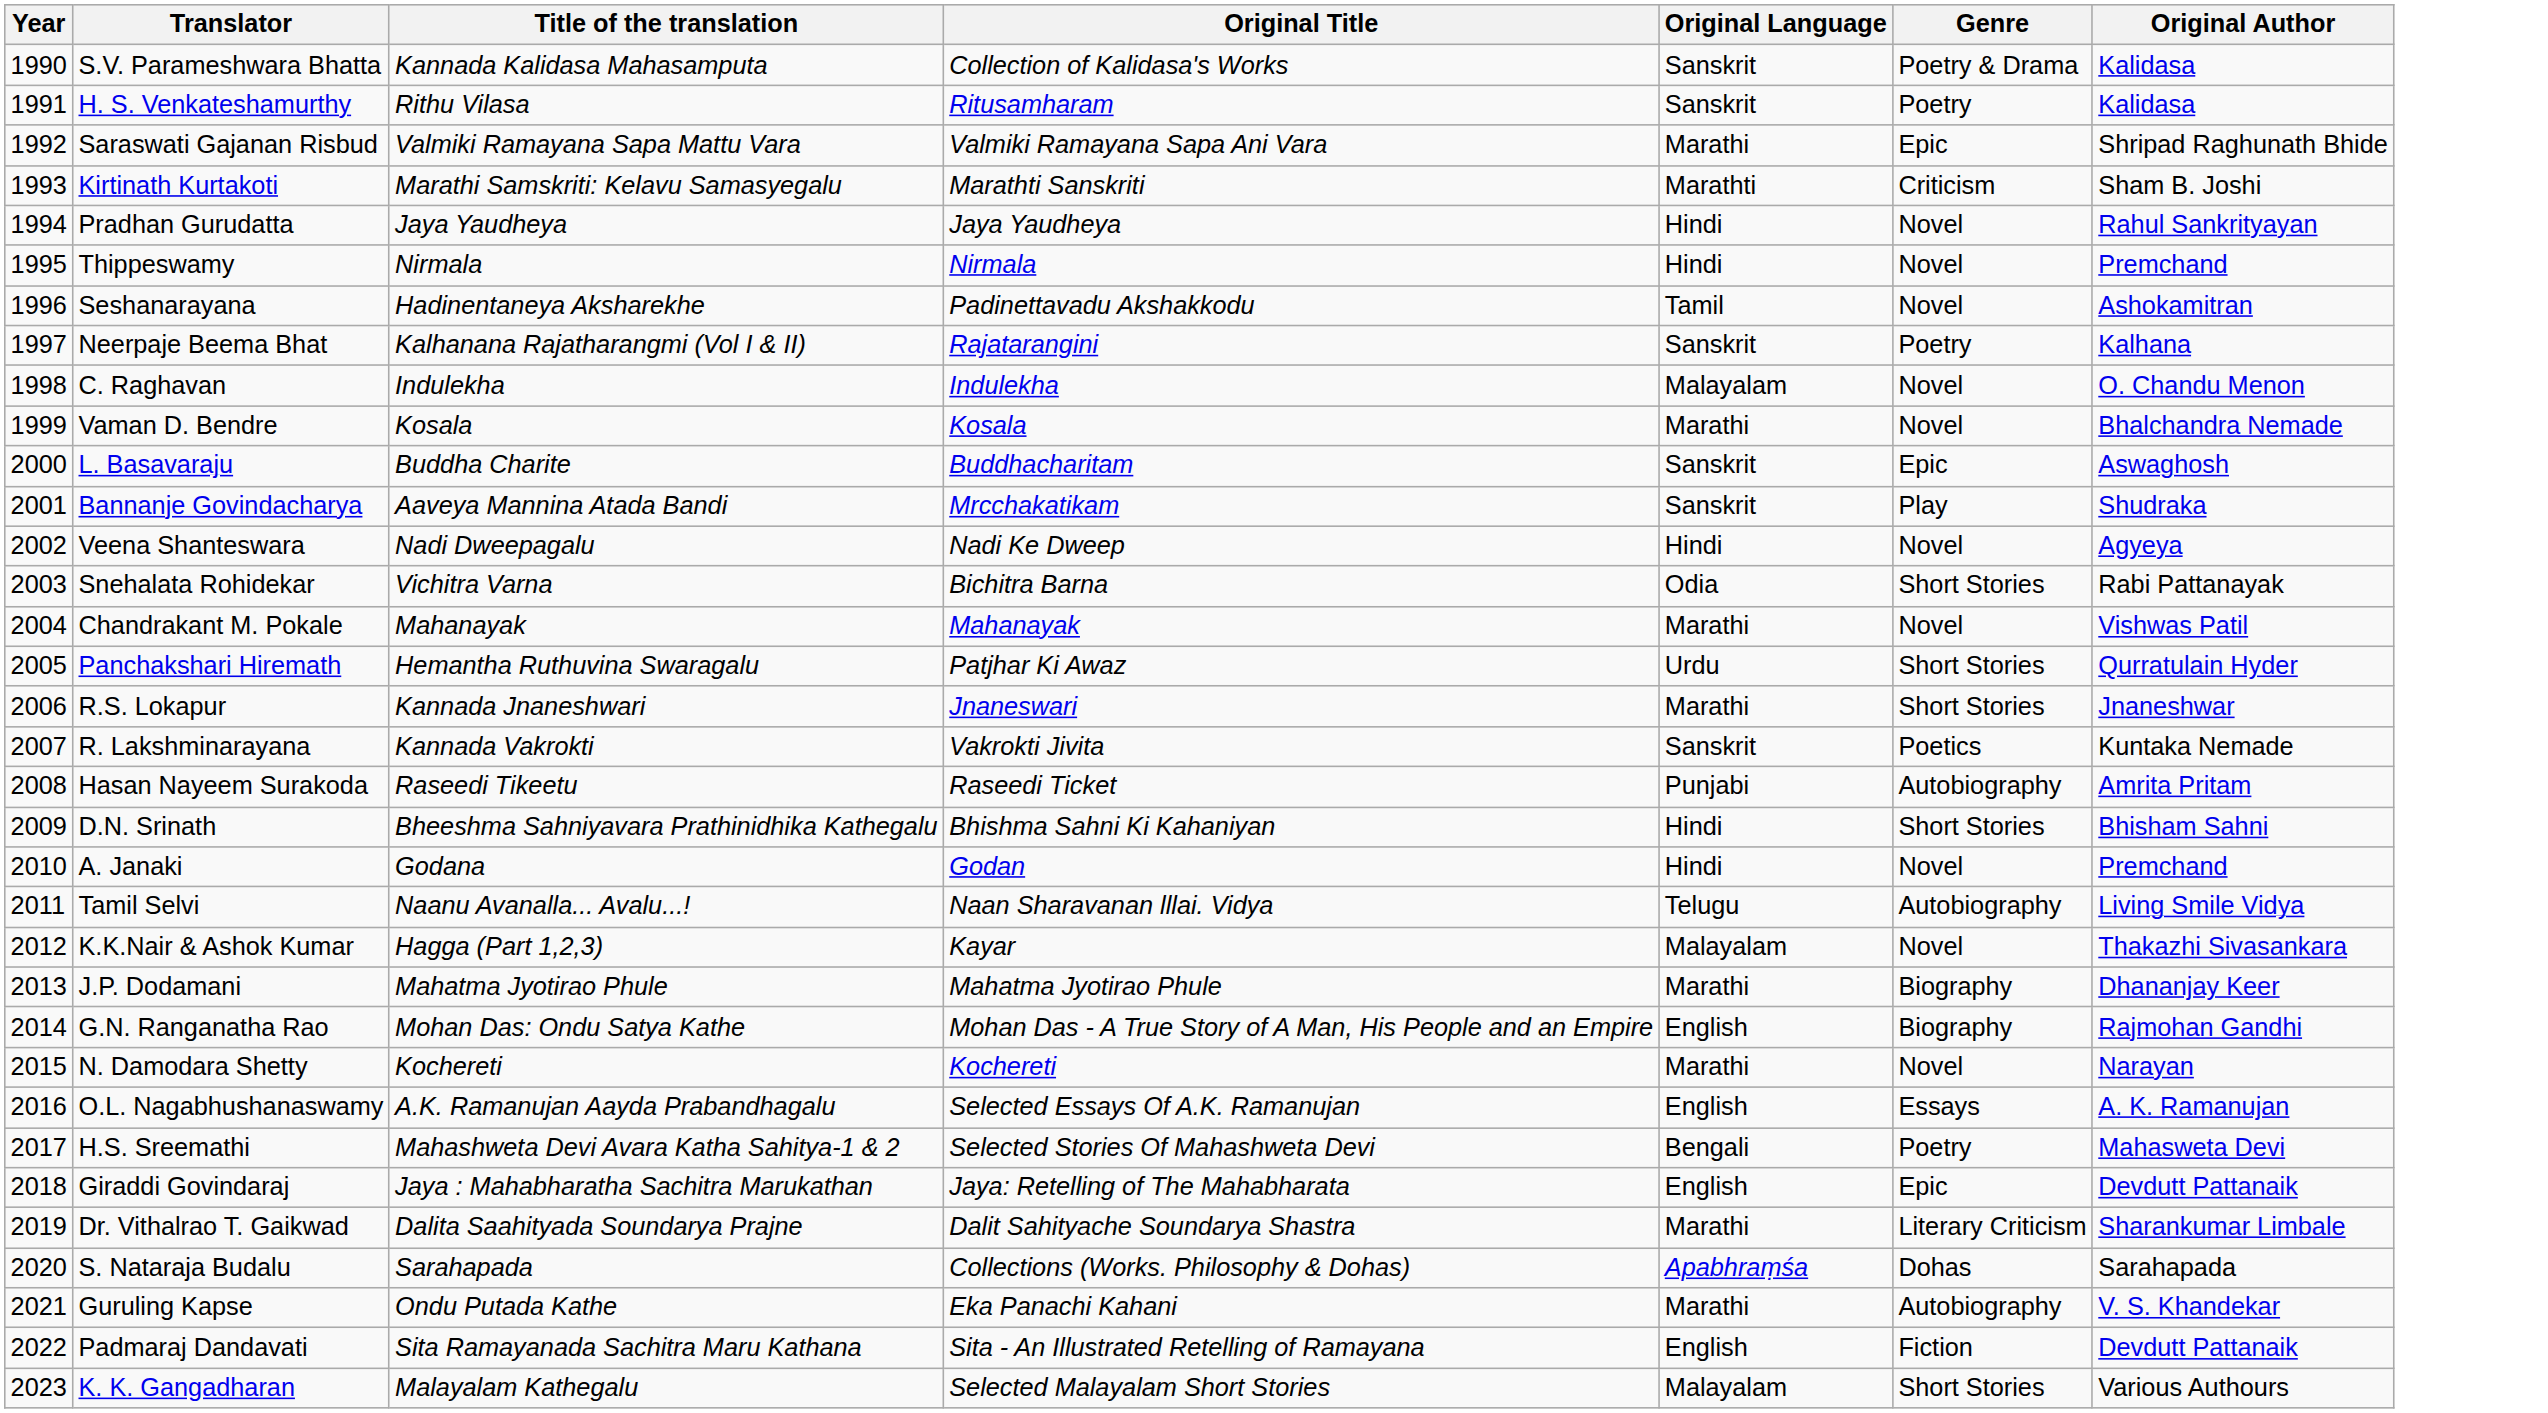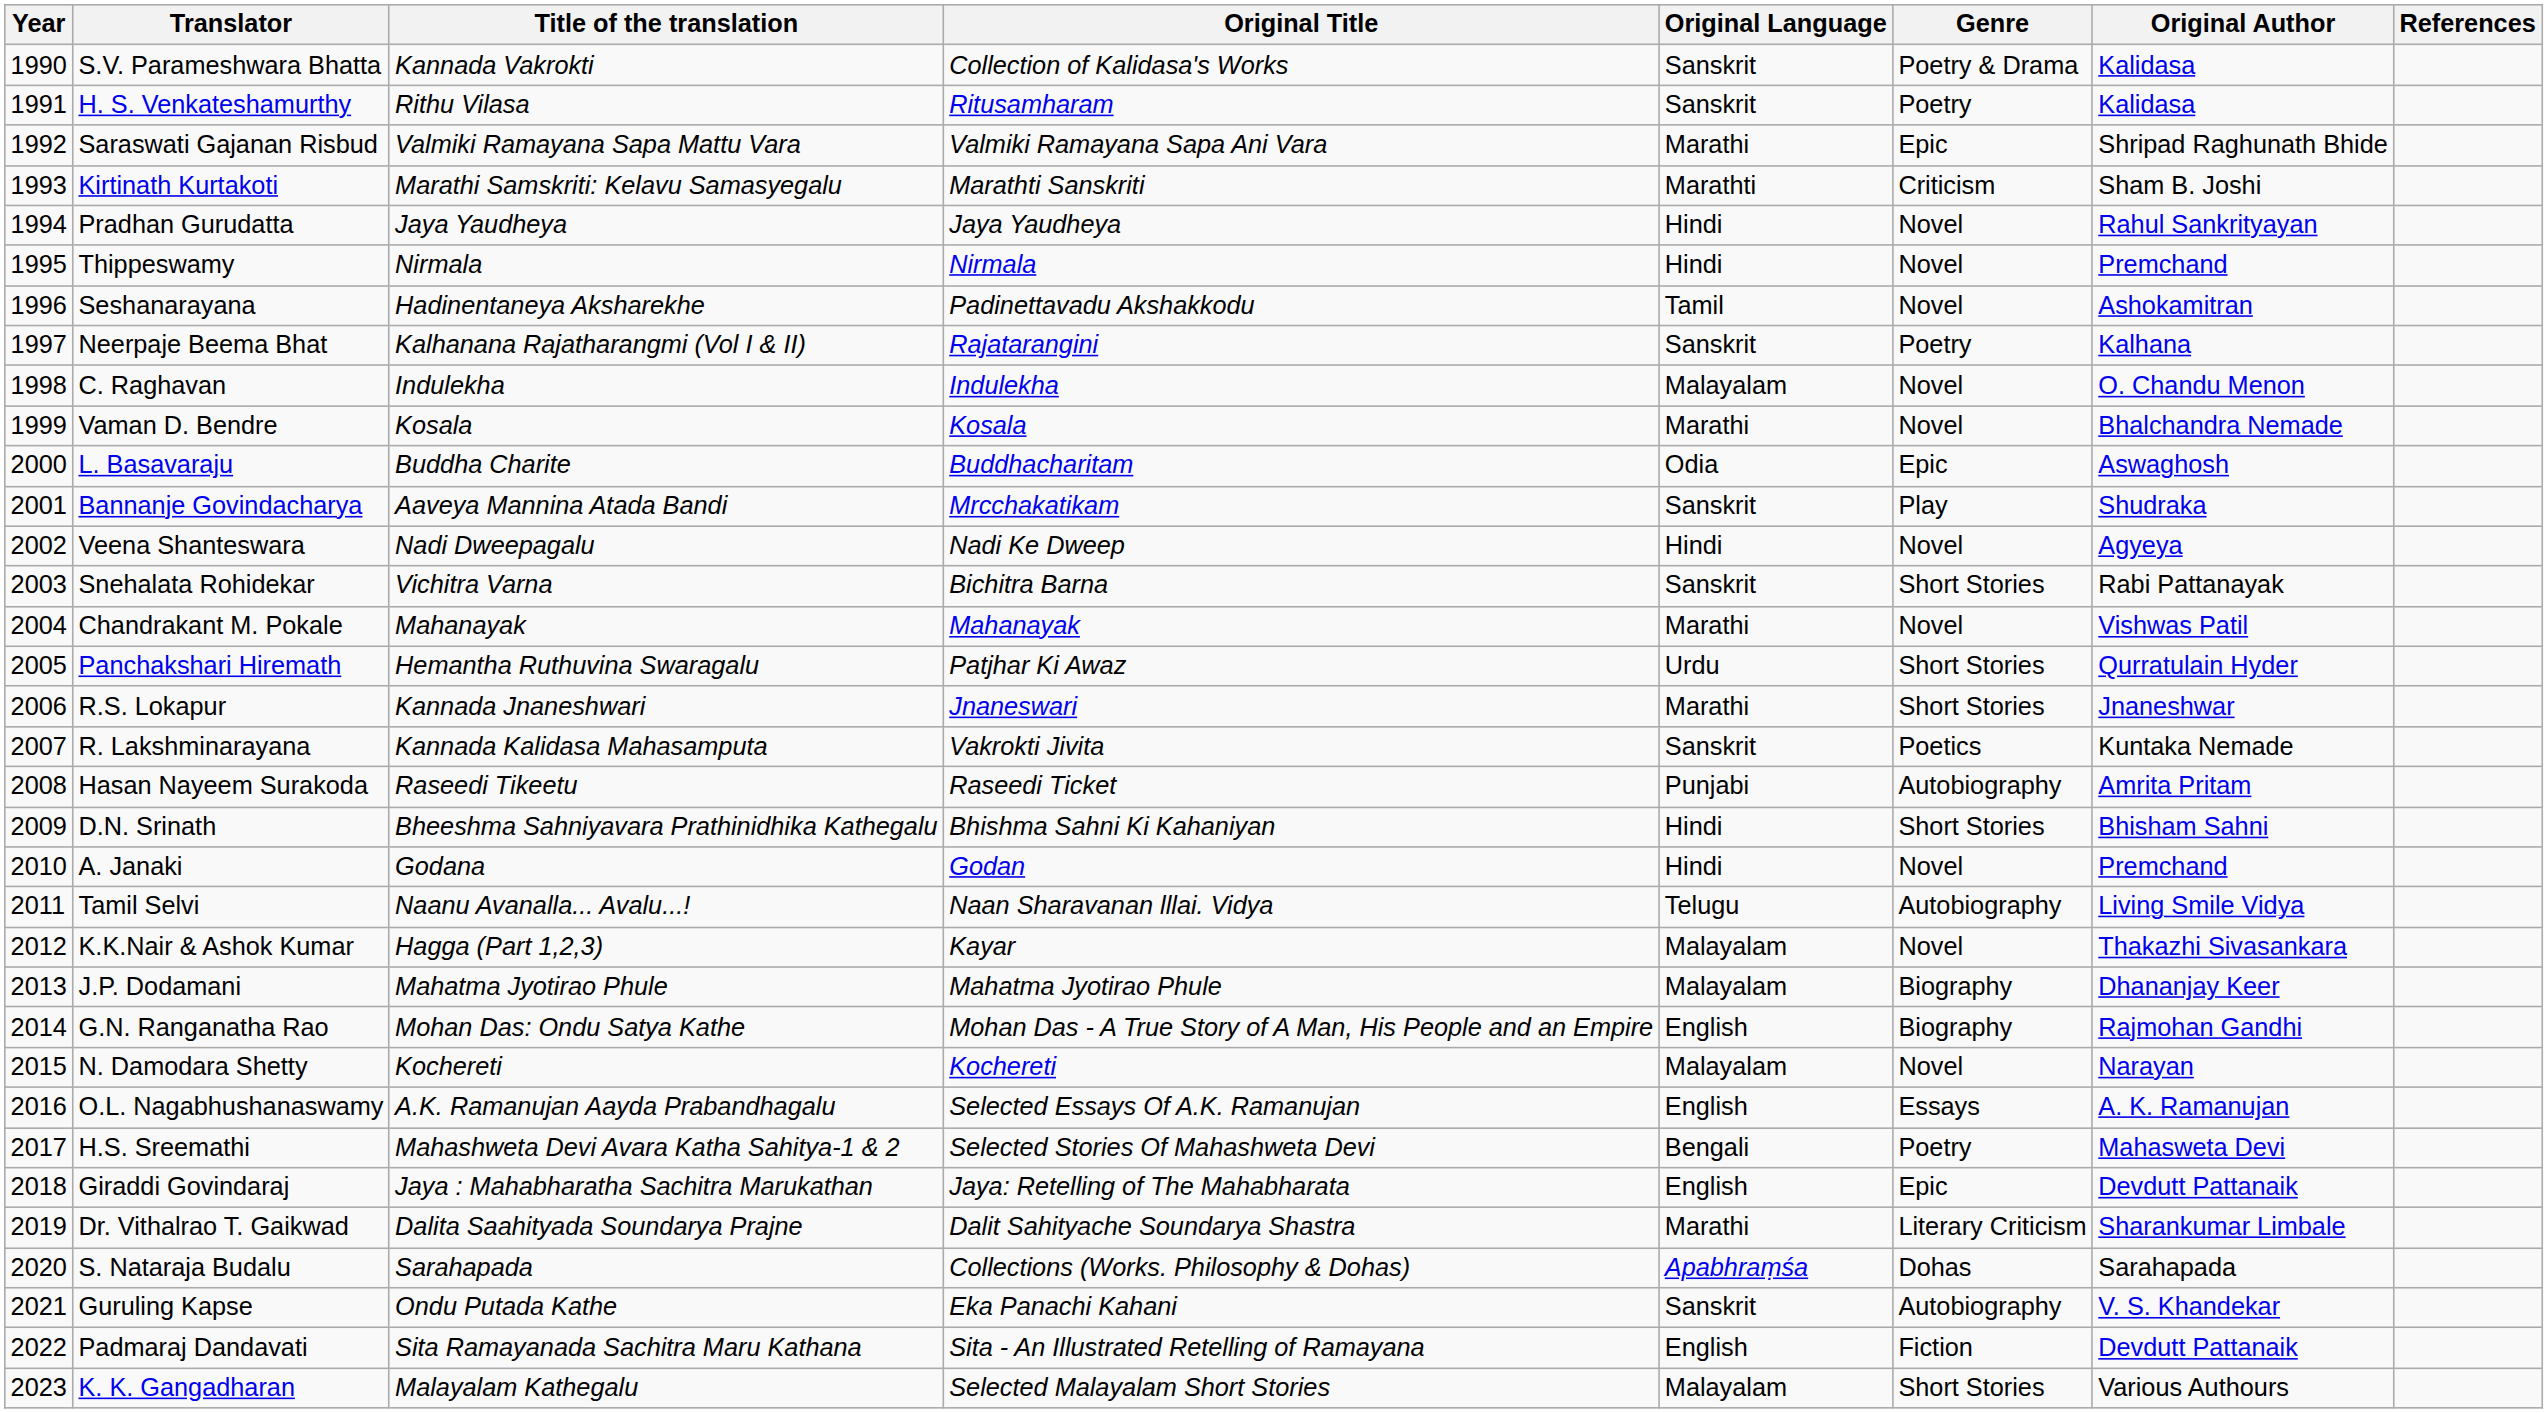 <table class="wikitable sortable">
 <tr>
 <th>Year</th>
 <th>Translator</th>
 <th>Title of the translation</th>
 <th>Original Title</th>
 <th>Original Language</th>
 <th>Genre</th>
 <th>Original Author</th>
+<th class=unsortable>References</th>
 </tr>
 <tr>
 <td>1990</td>
 <td>S.V. Parameshwara Bhatta</td>
-<td><em>Kannada Kalidasa Mahasamputa</em></td>
+<td><em>Kannada Vakrokti</em></td>
 <td><em>Collection of Kalidasa's Works</em></td>
 <td>Sanskrit</td>
 <td>Poetry & Drama</td>
 <td><a href='#'>Kalidasa</a></td>
+<td></td>
 </tr>
 <tr>
 <td>1991</td>
 <td><a href='#'>H. S. Venkateshamurthy</a></td>
 <td><em>Rithu Vilasa</em></td>
 <td><em><a href='#'>Ritusamharam</a></em></td>
 <td>Sanskrit</td>
 <td>Poetry</td>
 <td><a href='#'>Kalidasa</a></td>
+<td></td>
 </tr>
 <tr>
 <td>1992</td>
 <td>Saraswati Gajanan Risbud</td>
 <td><em>Valmiki Ramayana Sapa Mattu Vara</em></td>
 <td><em>Valmiki Ramayana Sapa Ani Vara</em></td>
 <td>Marathi</td>
 <td>Epic</td>
 <td>Shripad Raghunath Bhide</td>
+<td></td>
 </tr>
 <tr>
 <td>1993</td>
 <td><a href='#'>Kirtinath Kurtakoti</a></td>
 <td><em>Marathi Samskriti: Kelavu Samasyegalu</em></td>
 <td><em>Marathti Sanskriti</em></td>
 <td>Marathti</td>
 <td>Criticism</td>
 <td>Sham B. Joshi</td>
+<td></td>
 </tr>
 <tr>
 <td>1994</td>
 <td>Pradhan Gurudatta</td>
 <td><em>Jaya Yaudheya</em></td>
 <td><em>Jaya Yaudheya</em></td>
 <td>Hindi</td>
 <td>Novel</td>
 <td><a href='#'>Rahul Sankrityayan</a></td>
+<td></td>
 </tr>
 <tr>
 <td>1995</td>
 <td>Thippeswamy</td>
 <td><em>Nirmala</em></td>
 <td><em><a href='#'>Nirmala</a></em></td>
 <td>Hindi</td>
 <td>Novel</td>
 <td><a href='#'>Premchand</a></td>
+<td></td>
 </tr>
 <tr>
 <td>1996</td>
 <td>Seshanarayana</td>
 <td><em>Hadinentaneya Aksharekhe</em></td>
 <td><em>Padinettavadu Akshakkodu</em></td>
 <td>Tamil</td>
 <td>Novel</td>
 <td><a href='#'>Ashokamitran</a></td>
+<td></td>
 </tr>
 <tr>
 <td>1997</td>
 <td>Neerpaje Beema Bhat</td>
 <td><em>Kalhanana Rajatharangmi (Vol I & II)</em></td>
 <td><em><a href='#'>Rajatarangini</a></em></td>
 <td>Sanskrit</td>
 <td>Poetry</td>
 <td><a href='#'>Kalhana</a></td>
+<td></td>
 </tr>
 <tr>
 <td>1998</td>
 <td>C. Raghavan</td>
 <td><em>Indulekha</em></td>
 <td><em><a href='#'>Indulekha</a></em></td>
 <td>Malayalam</td>
 <td>Novel</td>
 <td><a href='#'>O. Chandu Menon</a></td>
+<td></td>
 </tr>
 <tr>
 <td>1999</td>
 <td>Vaman D. Bendre</td>
 <td><em>Kosala</em></td>
 <td><em><a href='#'>Kosala</a></em></td>
 <td>Marathi</td>
 <td>Novel</td>
 <td><a href='#'>Bhalchandra Nemade</a></td>
+<td></td>
 </tr>
 <tr>
 <td>2000</td>
 <td><a href='#'>L. Basavaraju</a></td>
 <td><em>Buddha Charite</em></td>
 <td><em><a href='#'>Buddhacharitam</a></em></td>
-<td>Sanskrit</td>
+<td>Odia</td>
 <td>Epic</td>
 <td><a href='#'>Aswaghosh</a></td>
+<td></td>
 </tr>
 <tr>
 <td>2001</td>
 <td><a href='#'>Bannanje Govindacharya</a></td>
 <td><em>Aaveya Mannina Atada Bandi</em></td>
 <td><em><a href='#'>Mrcchakatikam</a></em></td>
 <td>Sanskrit</td>
 <td>Play</td>
 <td><a href='#'>Shudraka</a></td>
+<td></td>
 </tr>
 <tr>
 <td>2002</td>
 <td>Veena Shanteswara</td>
 <td><em>Nadi Dweepagalu</em></td>
 <td><em>Nadi Ke Dweep</em></td>
 <td>Hindi</td>
 <td>Novel</td>
 <td><a href='#'>Agyeya</a></td>
+<td></td>
 </tr>
 <tr>
 <td>2003</td>
 <td>Snehalata Rohidekar</td>
 <td><em>Vichitra Varna</em></td>
 <td><em>Bichitra Barna</em></td>
-<td>Odia</td>
+<td>Sanskrit</td>
 <td>Short Stories</td>
 <td>Rabi Pattanayak</td>
+<td></td>
 </tr>
 <tr>
 <td>2004</td>
 <td>Chandrakant M. Pokale</td>
 <td><em>Mahanayak</em></td>
 <td><em><a href='#'>Mahanayak</a></em></td>
 <td>Marathi</td>
 <td>Novel</td>
 <td><a href='#'>Vishwas Patil</a></td>
+<td></td>
 </tr>
 <tr>
 <td>2005</td>
 <td><a href='#'>Panchakshari Hiremath</a></td>
 <td><em>Hemantha Ruthuvina Swaragalu</em></td>
 <td><em>Patjhar Ki Awaz</em></td>
 <td>Urdu</td>
 <td>Short Stories</td>
 <td><a href='#'>Qurratulain Hyder</a></td>
+<td></td>
 </tr>
 <tr>
 <td>2006</td>
 <td>R.S. Lokapur</td>
 <td><em>Kannada Jnaneshwari</em></td>
 <td><em><a href='#'>Jnaneswari</a></em></td>
 <td>Marathi</td>
 <td>Short Stories</td>
 <td><a href='#'>Jnaneshwar</a></td>
+<td></td>
 </tr>
 <tr>
 <td>2007</td>
 <td>R. Lakshminarayana</td>
-<td><em>Kannada Vakrokti</em></td>
+<td><em>Kannada Kalidasa Mahasamputa</em></td>
 <td><em>Vakrokti Jivita</em></td>
 <td>Sanskrit</td>
 <td>Poetics</td>
 <td>Kuntaka Nemade</td>
+<td></td>
 </tr>
 <tr>
 <td>2008</td>
 <td>Hasan Nayeem Surakoda</td>
 <td><em>Raseedi Tikeetu</em></td>
 <td><em>Raseedi Ticket</em></td>
 <td>Punjabi</td>
 <td>Autobiography</td>
 <td><a href='#'>Amrita Pritam</a></td>
+<td></td>
 </tr>
 <tr>
 <td>2009</td>
 <td>D.N. Srinath</td>
 <td><em>Bheeshma Sahniyavara Prathinidhika Kathegalu</em></td>
 <td><em>Bhishma Sahni Ki Kahaniyan</em></td>
 <td>Hindi</td>
 <td>Short Stories</td>
 <td><a href='#'>Bhisham Sahni</a></td>
+<td></td>
 </tr>
 <tr>
 <td>2010</td>
 <td>A. Janaki</td>
 <td><em>Godana</em></td>
 <td><em><a href='#'>Godan</a></em></td>
 <td>Hindi</td>
 <td>Novel</td>
 <td><a href='#'>Premchand</a></td>
+<td></td>
 </tr>
 <tr>
 <td>2011</td>
 <td>Tamil Selvi</td>
 <td><em>Naanu Avanalla... Avalu...!</em></td>
 <td><em>Naan Sharavanan lllai. Vidya</em></td>
 <td>Telugu</td>
 <td>Autobiography</td>
 <td><a href='#'>Living Smile Vidya</a></td>
+<td></td>
 </tr>
 <tr>
 <td>2012</td>
 <td>K.K.Nair & Ashok Kumar</td>
 <td><em>Hagga (Part 1,2,3)</em></td>
 <td><em>Kayar</em></td>
 <td>Malayalam</td>
 <td>Novel</td>
 <td><a href='#'>Thakazhi Sivasankara</a></td>
+<td></td>
 </tr>
 <tr>
 <td>2013</td>
 <td>J.P. Dodamani</td>
 <td><em>Mahatma Jyotirao Phule</em></td>
 <td><em>Mahatma Jyotirao Phule</em></td>
-<td>Marathi</td>
+<td>Malayalam</td>
 <td>Biography</td>
 <td><a href='#'>Dhananjay Keer</a></td>
+<td></td>
 </tr>
 <tr>
 <td>2014</td>
 <td>G.N. Ranganatha Rao</td>
 <td><em>Mohan Das: Ondu Satya Kathe</em></td>
 <td><em>Mohan Das - A True Story of A Man, His People and an Empire</em></td>
 <td>English</td>
 <td>Biography</td>
 <td><a href='#'>Rajmohan Gandhi</a></td>
+<td></td>
 </tr>
 <tr>
 <td>2015</td>
 <td>N. Damodara Shetty</td>
 <td><em>Kochereti</em></td>
 <td><em><a href='#'>Kochereti</a></em></td>
-<td>Marathi</td>
+<td>Malayalam</td>
 <td>Novel</td>
 <td><a href='#'>Narayan</a></td>
+<td></td>
 </tr>
 <tr>
 <td>2016</td>
 <td>O.L. Nagabhushanaswamy</td>
 <td><em>A.K. Ramanujan Aayda Prabandhagalu</em></td>
 <td><em>Selected Essays Of A.K. Ramanujan</em></td>
 <td>English</td>
 <td>Essays</td>
 <td><a href='#'>A. K. Ramanujan</a></td>
+<td></td>
 </tr>
 <tr>
 <td>2017</td>
 <td>H.S. Sreemathi</td>
 <td><em>Mahashweta Devi Avara Katha Sahitya-1 & 2</em></td>
 <td><em>Selected Stories Of Mahashweta Devi</em></td>
 <td>Bengali</td>
 <td>Poetry</td>
 <td><a href='#'>Mahasweta Devi</a></td>
+<td></td>
 </tr>
 <tr>
 <td>2018</td>
 <td>Giraddi Govindaraj</td>
 <td><em>Jaya : Mahabharatha Sachitra Marukathan</em></td>
 <td><em>Jaya: Retelling of The Mahabharata</em></td>
 <td>English</td>
 <td>Epic</td>
 <td><a href='#'>Devdutt Pattanaik</a></td>
+<td></td>
 </tr>
 <tr>
 <td>2019</td>
 <td>Dr. Vithalrao T. Gaikwad</td>
 <td><em>Dalita Saahityada Soundarya Prajne</em></td>
 <td><em>Dalit Sahityache Soundarya Shastra</em></td>
 <td>Marathi</td>
 <td>Literary Criticism</td>
 <td><a href='#'>Sharankumar Limbale</a></td>
+<td></td>
 </tr>
 <tr>
 <td>2020</td>
 <td>S. Nataraja Budalu</td>
 <td><em>Sarahapada</em></td>
 <td><em>Collections (Works. Philosophy & Dohas)</em></td>
 <td><em><a href='#'>Apabhraṃśa</a></em></td>
 <td>Dohas</td>
 <td>Sarahapada</td>
+<td></td>
 </tr>
 <tr>
 <td>2021</td>
 <td>Guruling Kapse</td>
 <td><em>Ondu Putada Kathe</em></td>
 <td><em>Eka Panachi Kahani</em></td>
-<td>Marathi</td>
+<td>Sanskrit</td>
 <td>Autobiography</td>
 <td><a href='#'>V. S. Khandekar</a></td>
+<td></td>
 </tr>
 <tr>
 <td>2022</td>
 <td>Padmaraj Dandavati</td>
 <td><em>Sita Ramayanada Sachitra Maru Kathana</em></td>
 <td><em>Sita - An Illustrated Retelling of Ramayana</em></td>
 <td>English</td>
 <td>Fiction</td>
 <td><a href='#'>Devdutt Pattanaik</a></td>
+<td></td>
 </tr>
 <tr>
 <td>2023</td>
 <td><a href='#'>K. K. Gangadharan</a></td>
 <td><em>Malayalam Kathegalu</em></td>
 <td><em>Selected Malayalam Short Stories</em></td>
 <td>Malayalam</td>
 <td>Short Stories</td>
 <td>Various Authours</td>
+<td></td>
 </tr>
 </table>
